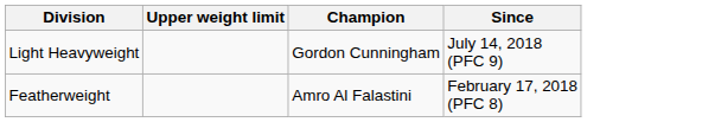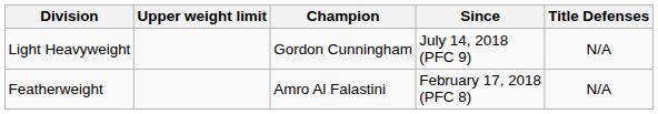 <table class="wikitable">
 <tr>
 <th scope="col">Division</th>
 <th scope="col">Upper weight limit</th>
 <th scope="col">Champion</th>
 <th scope="col">Since</th>
+<th scope="col">Title Defenses</th>
 </tr>
 <tr>
 <td>Light Heavyweight</td>
 <td></td>
 <td> Gordon Cunningham</td>
 <td>July 14, 2018<br>(PFC 9)</td>
+<td style="text-align: center;">N/A</td>
 </tr>
 <tr>
 <td>Featherweight</td>
 <td></td>
 <td> Amro Al Falastini</td>
 <td>February 17, 2018<br>(PFC 8)</td>
+<td style="text-align: center;">N/A</td>
 </tr>
 </table>
